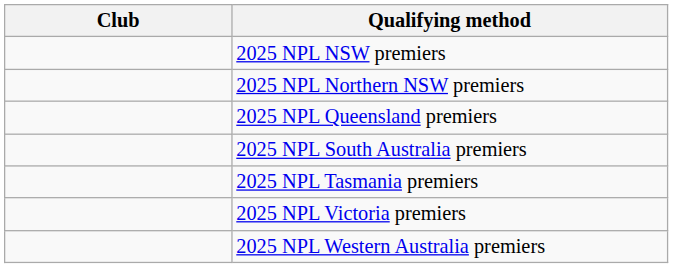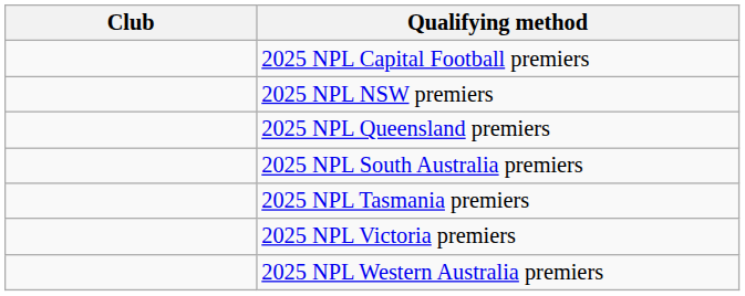 <table class="wikitable">
 <tr>
 <th width=25%>Club</th>
 <th width=48%>Qualifying method</th>
 </tr>
 <tr>
 <td></td>
-<td><a href='#'>2025 NPL NSW</a> premiers</td>
+<td><a href='#'>2025 NPL Capital Football</a> premiers</td>
 </tr>
 <tr>
 <td></td>
-<td><a href='#'>2025 NPL Northern NSW</a> premiers</td>
+<td><a href='#'>2025 NPL NSW</a> premiers</td>
 </tr>
 <tr>
 <td></td>
 <td><a href='#'>2025 NPL Queensland</a> premiers</td>
 </tr>
 <tr>
 <td></td>
 <td><a href='#'>2025 NPL South Australia</a> premiers</td>
 </tr>
 <tr>
 <td></td>
 <td><a href='#'>2025 NPL Tasmania</a> premiers</td>
 </tr>
 <tr>
 <td></td>
 <td><a href='#'>2025 NPL Victoria</a> premiers</td>
 </tr>
 <tr>
 <td></td>
 <td><a href='#'>2025 NPL Western Australia</a> premiers</td>
 </tr>
 </table>
